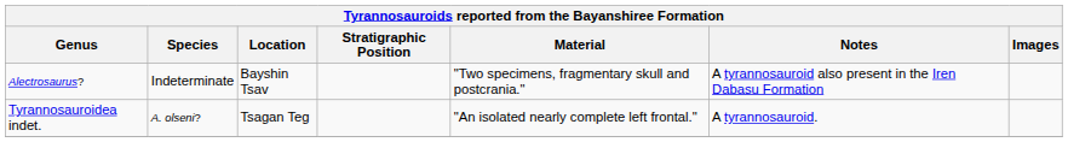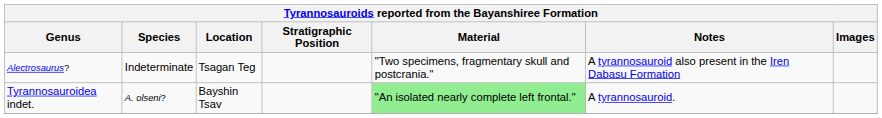 <table class="wikitable" align="center">
 <tr>
 <th colspan="7" align="center"><strong><a href='#'>Tyrannosauroids</a> reported from the Bayanshiree Formation</strong></th>
 </tr>
 <tr>
 <th>Genus</th>
 <th>Species</th>
 <th>Location</th>
 <th>Stratigraphic Position</th>
 <th>Material</th>
 <th>Notes</th>
 <th>Images</th>
 </tr>
 <tr>
 <td><small><em><a href='#'>Alectrosaurus</a></em>?</small></td>
 <td>Indeterminate</td>
-<td>Bayshin Tsav</td>
+<td>Tsagan Teg</td>
 <td></td>
 <td>"Two specimens, fragmentary skull and postcrania."</td>
 <td>A <a href='#'>tyrannosauroid</a> also present in the <a href='#'>Iren Dabasu Formation</a></td>
 <td></td>
 </tr>
 <tr>
 <td><a href='#'>Tyrannosauroidea</a> indet.</td>
 <td><small><em>A. olseni</em>?</small></td>
-<td>Tsagan Teg</td>
+<td>Bayshin Tsav</td>
 <td></td>
-<td>"An isolated nearly complete left frontal."</td>
+<td style="background: lightgreen;">"An isolated nearly complete left frontal."</td>
 <td>A <a href='#'>tyrannosauroid</a>.</td>
 <td></td>
 </tr>
 <tr>
 </tr>
 </table>
